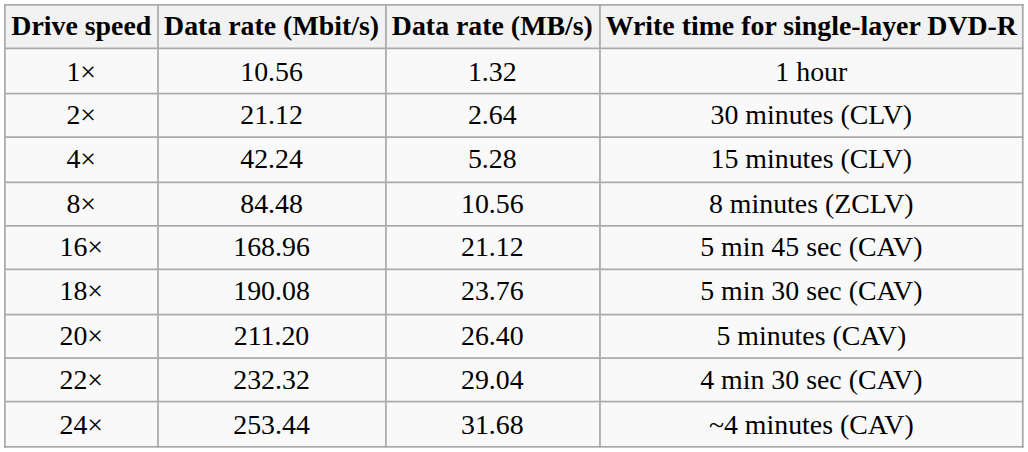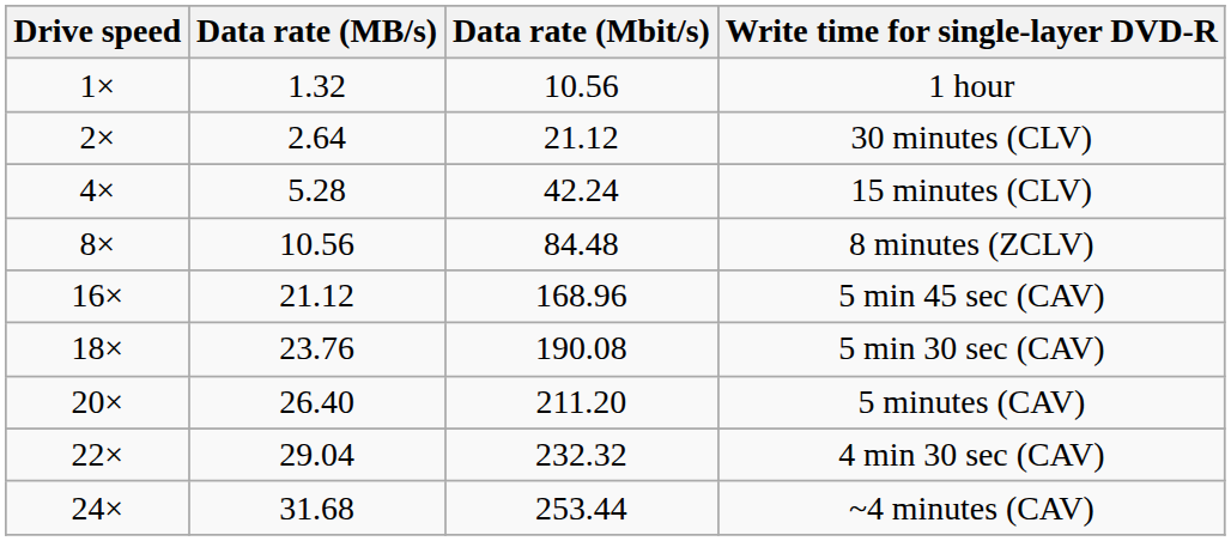 <table class="wikitable" style="text-align:center;">
 <tr>
 <th>Drive speed</th>
+<th>Data rate (MB/s)</th>
 <th>Data rate (Mbit/s)</th>
-<th>Data rate (MB/s)</th>
 <th>Write time for single-layer DVD-R</th>
 </tr>
 <tr>
 <td>1×</td>
+<td>1.32</td>
 <td>10.56</td>
-<td>1.32</td>
 <td>1 hour</td>
 </tr>
 <tr>
 <td>2×</td>
+<td>2.64</td>
 <td>21.12</td>
-<td>2.64</td>
 <td>30 minutes (CLV)</td>
 </tr>
 <tr>
 <td>4×</td>
+<td>5.28</td>
 <td>42.24</td>
-<td>5.28</td>
 <td>15 minutes (CLV)</td>
 </tr>
 <tr>
 <td>8×</td>
+<td>10.56</td>
 <td>84.48</td>
-<td>10.56</td>
 <td>8 minutes (ZCLV)</td>
 </tr>
 <tr>
 <td>16×</td>
+<td>21.12</td>
 <td>168.96</td>
-<td>21.12</td>
 <td>5 min 45 sec (CAV)</td>
 </tr>
 <tr>
 <td>18×</td>
+<td>23.76</td>
 <td>190.08</td>
-<td>23.76</td>
 <td>5 min 30 sec (CAV)</td>
 </tr>
 <tr>
 <td>20×</td>
+<td>26.40</td>
 <td>211.20</td>
-<td>26.40</td>
 <td>5 minutes (CAV)</td>
 </tr>
 <tr>
 <td>22×</td>
+<td>29.04</td>
 <td>232.32</td>
-<td>29.04</td>
 <td>4 min 30 sec (CAV)</td>
 </tr>
 <tr>
 <td>24×</td>
+<td>31.68</td>
 <td>253.44</td>
-<td>31.68</td>
 <td>~4 minutes (CAV)</td>
 </tr>
 </table>
